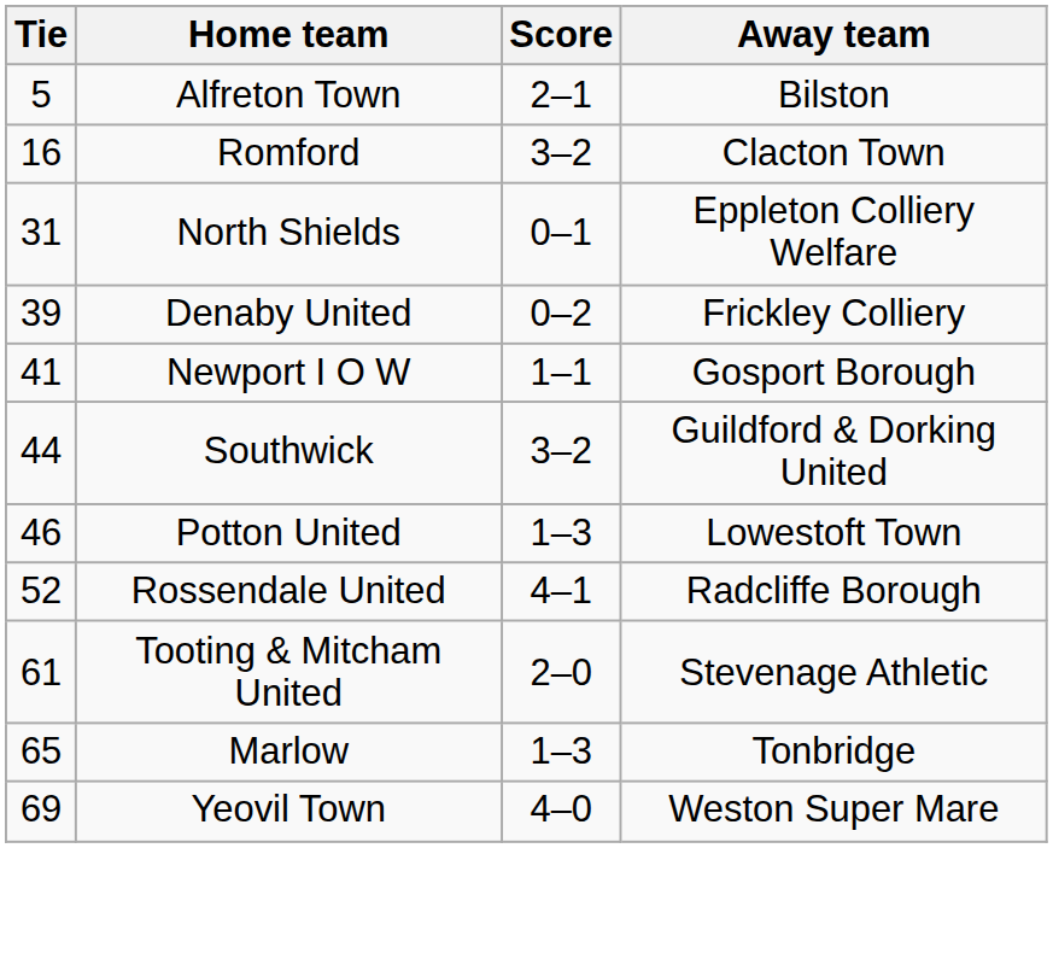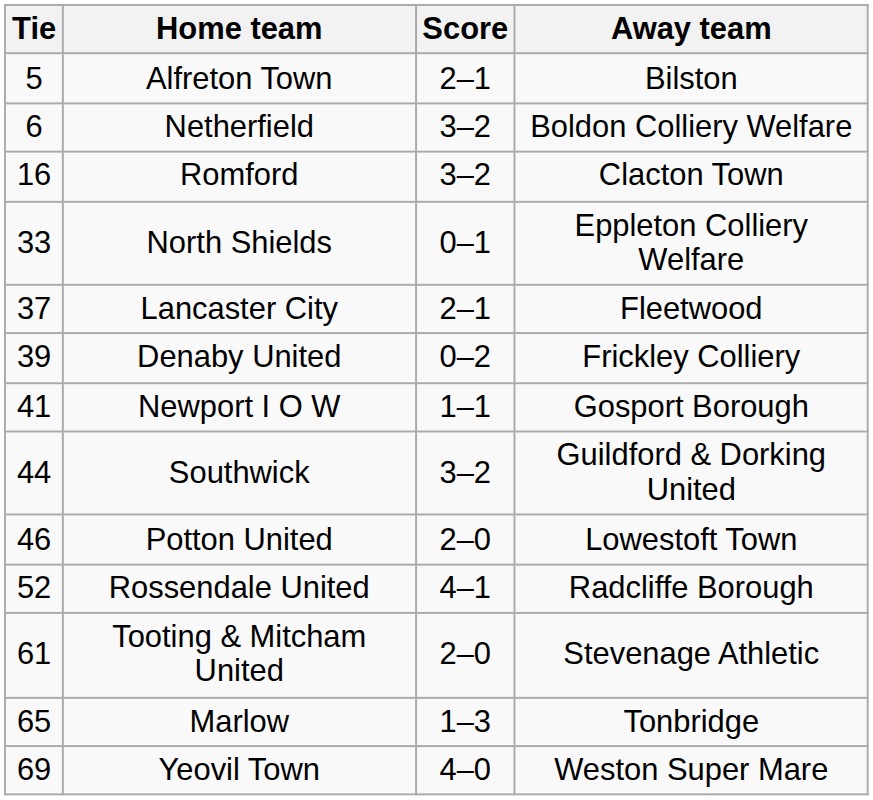 <table class="wikitable" style="text-align:center;">
 <tr>
 <th width=20>Tie</th>
 <th width=175>Home team</th>
 <th width=20>Score</th>
 <th width=175>Away team</th>
 </tr>
 <tr>
 <td>5</td>
 <td>Alfreton Town</td>
 <td>2–1</td>
 <td>Bilston</td>
 </tr>
 <tr>
+<td>6</td>
+<td>Netherfield</td>
+<td>3–2</td>
+<td>Boldon Colliery Welfare</td>
+</tr>
+<tr>
 <td>16</td>
 <td>Romford</td>
 <td>3–2</td>
 <td>Clacton Town</td>
 </tr>
 <tr>
-<td>31</td>
+<td>33</td>
 <td>North Shields</td>
 <td>0–1</td>
 <td>Eppleton Colliery Welfare</td>
+</tr>
+<tr>
+<td>37</td>
+<td>Lancaster City</td>
+<td>2–1</td>
+<td>Fleetwood</td>
 </tr>
 <tr>
 <td>39</td>
 <td>Denaby United</td>
 <td>0–2</td>
 <td>Frickley Colliery</td>
 </tr>
 <tr>
 <td>41</td>
 <td>Newport I O W</td>
 <td>1–1</td>
 <td>Gosport Borough</td>
 </tr>
 <tr>
 <td>44</td>
 <td>Southwick</td>
 <td>3–2</td>
 <td>Guildford & Dorking United</td>
 </tr>
 <tr>
 <td>46</td>
 <td>Potton United</td>
-<td>1–3</td>
+<td>2–0</td>
 <td>Lowestoft Town</td>
 </tr>
 <tr>
 <td>52</td>
 <td>Rossendale United</td>
 <td>4–1</td>
 <td>Radcliffe Borough</td>
 </tr>
 <tr>
 <td>61</td>
 <td>Tooting & Mitcham United</td>
 <td>2–0</td>
 <td>Stevenage Athletic</td>
 </tr>
 <tr>
 <td>65</td>
 <td>Marlow</td>
 <td>1–3</td>
 <td>Tonbridge</td>
 </tr>
 <tr>
 <td>69</td>
 <td>Yeovil Town</td>
 <td>4–0</td>
 <td>Weston Super Mare</td>
 </tr>
 </table>
